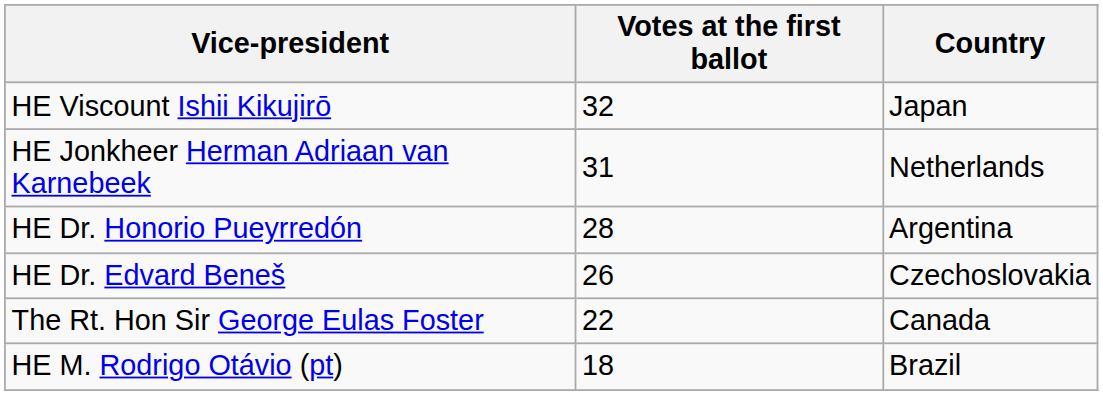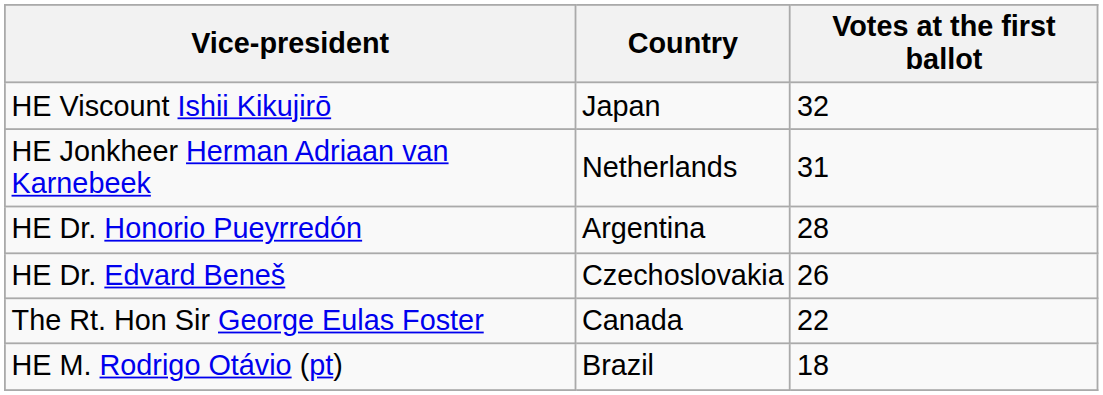 <table class="wikitable">
 <tr>
 <th>Vice-president</th>
+<th>Country</th>
 <th>Votes at the first ballot</th>
-<th>Country</th>
 </tr>
 <tr>
 <td>HE Viscount <a href='#'>Ishii Kikujirō</a></td>
+<td>Japan</td>
 <td>32</td>
-<td>Japan</td>
 </tr>
 <tr>
 <td>HE Jonkheer <a href='#'>Herman Adriaan van Karnebeek</a></td>
+<td>Netherlands</td>
 <td>31</td>
-<td>Netherlands</td>
 </tr>
 <tr>
 <td>HE Dr. <a href='#'>Honorio Pueyrredón</a></td>
+<td>Argentina</td>
 <td>28</td>
-<td>Argentina</td>
 </tr>
 <tr>
 <td>HE Dr. <a href='#'>Edvard Beneš</a></td>
+<td>Czechoslovakia</td>
 <td>26</td>
-<td>Czechoslovakia</td>
 </tr>
 <tr>
 <td>The Rt. Hon Sir <a href='#'>George Eulas Foster</a></td>
+<td>Canada</td>
 <td>22</td>
-<td>Canada</td>
 </tr>
 <tr>
 <td>HE M. <a href='#'>Rodrigo Otávio</a> (<a href='#'>pt</a>)</td>
+<td>Brazil</td>
 <td>18</td>
-<td>Brazil</td>
 </tr>
 </table>
